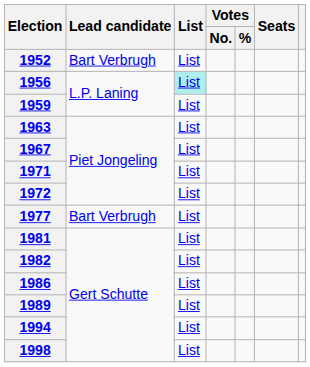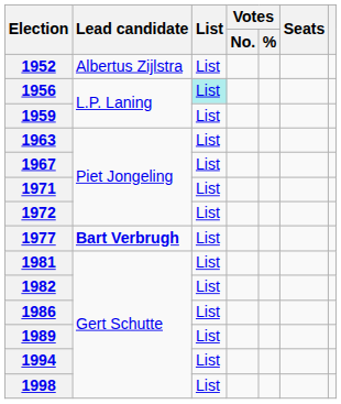 <table class="wikitable" style="text-align:right">
 <tr>
 <th rowspan=2 scope="col">Election</th>
 <th rowspan=2 scope="col">Lead candidate</th>
 <th rowspan=2 scope="col">List</th>
 <th colspan=2 scope="col">Votes</th>
 <th rowspan=2 scope="col">Seats</th>
 <th scope="col" rowspan=2 class="unsortable"></th>
 </tr>
 <tr>
 <th>No.</th>
 <th>%</th>
 </tr>
 <tr>
 <th scope="row"><a href='#'>1952</a></th>
-<td align="left"><a href='#'>Bart Verbrugh</a></td>
+<td align="left"><a href='#'>Albertus Zijlstra</a></td>
 <td align="left"><a href='#'>List</a></td>
 <td></td>
 <td></td>
 <td></td>
 <td align="left"></td>
 </tr>
 <tr>
 <th scope="row"><a href='#'>1956</a></th>
 <td align="left" rowspan="2"><a href='#'>L.P. Laning</a></td>
 <td align="left" style="background: paleturquoise;"><a href='#'>List</a></td>
 <td></td>
 <td></td>
 <td></td>
 <td align="left"></td>
 </tr>
 <tr>
 <th scope="row"><a href='#'>1959</a></th>
 <td align="left"><a href='#'>List</a></td>
 <td></td>
 <td></td>
 <td></td>
 <td align="left"></td>
 </tr>
 <tr>
 <th scope="row"><a href='#'>1963</a></th>
 <td align="left" rowspan="4"><a href='#'>Piet Jongeling</a></td>
 <td align="left"><a href='#'>List</a></td>
 <td></td>
 <td></td>
 <td></td>
 <td align="left"></td>
 </tr>
 <tr>
 <th scope="row"><a href='#'>1967</a></th>
 <td align="left"><a href='#'>List</a></td>
 <td></td>
 <td></td>
 <td></td>
 <td align="left"></td>
 </tr>
 <tr>
 <th scope="row"><a href='#'>1971</a></th>
 <td align="left"><a href='#'>List</a></td>
 <td></td>
 <td></td>
 <td></td>
 <td align="left"></td>
 </tr>
 <tr>
 <th scope="row"><a href='#'>1972</a></th>
 <td align="left"><a href='#'>List</a></td>
 <td></td>
 <td></td>
 <td></td>
 <td align="left"></td>
 </tr>
 <tr>
 <th scope="row"><a href='#'>1977</a></th>
-<td align="left"><a href='#'>Bart Verbrugh</a></td>
+<td align="left"><strong><a href='#'>Bart Verbrugh</a></strong></td>
 <td align="left"><a href='#'>List</a></td>
 <td></td>
 <td></td>
 <td></td>
 <td align="left"></td>
 </tr>
 <tr>
 <th scope="row"><a href='#'>1981</a></th>
 <td align="left" rowspan="6"><a href='#'>Gert Schutte</a></td>
 <td align="left"><a href='#'>List</a></td>
 <td></td>
 <td></td>
 <td></td>
 <td align="left"></td>
 </tr>
 <tr>
 <th scope="row"><a href='#'>1982</a></th>
 <td align="left"><a href='#'>List</a></td>
 <td></td>
 <td></td>
 <td></td>
 <td align="left"></td>
 </tr>
 <tr>
 <th scope="row"><a href='#'>1986</a></th>
 <td align="left"><a href='#'>List</a></td>
 <td></td>
 <td></td>
 <td></td>
 <td align="left"></td>
 </tr>
 <tr>
 <th scope="row"><a href='#'>1989</a></th>
 <td align="left"><a href='#'>List</a></td>
 <td></td>
 <td></td>
 <td></td>
 <td align="left"></td>
 </tr>
 <tr>
 <th scope="row"><a href='#'>1994</a></th>
 <td align="left"><a href='#'>List</a></td>
 <td></td>
 <td></td>
 <td></td>
 <td align="left"></td>
 </tr>
 <tr>
 <th scope="row"><a href='#'>1998</a></th>
 <td align="left"><a href='#'>List</a></td>
 <td></td>
 <td></td>
 <td></td>
 <td align="left"></td>
 </tr>
 </table>
